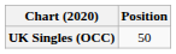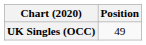 <table class="wikitable plainrowheaders" style="text-align:center">
 <tr>
 <th scope="col">Chart (2020)</th>
 <th scope="col">Position</th>
 </tr>
 <tr>
 <th scope="row">UK Singles (OCC)</th>
-<td>50</td>
+<td>49</td>
 </tr>
 </table>
